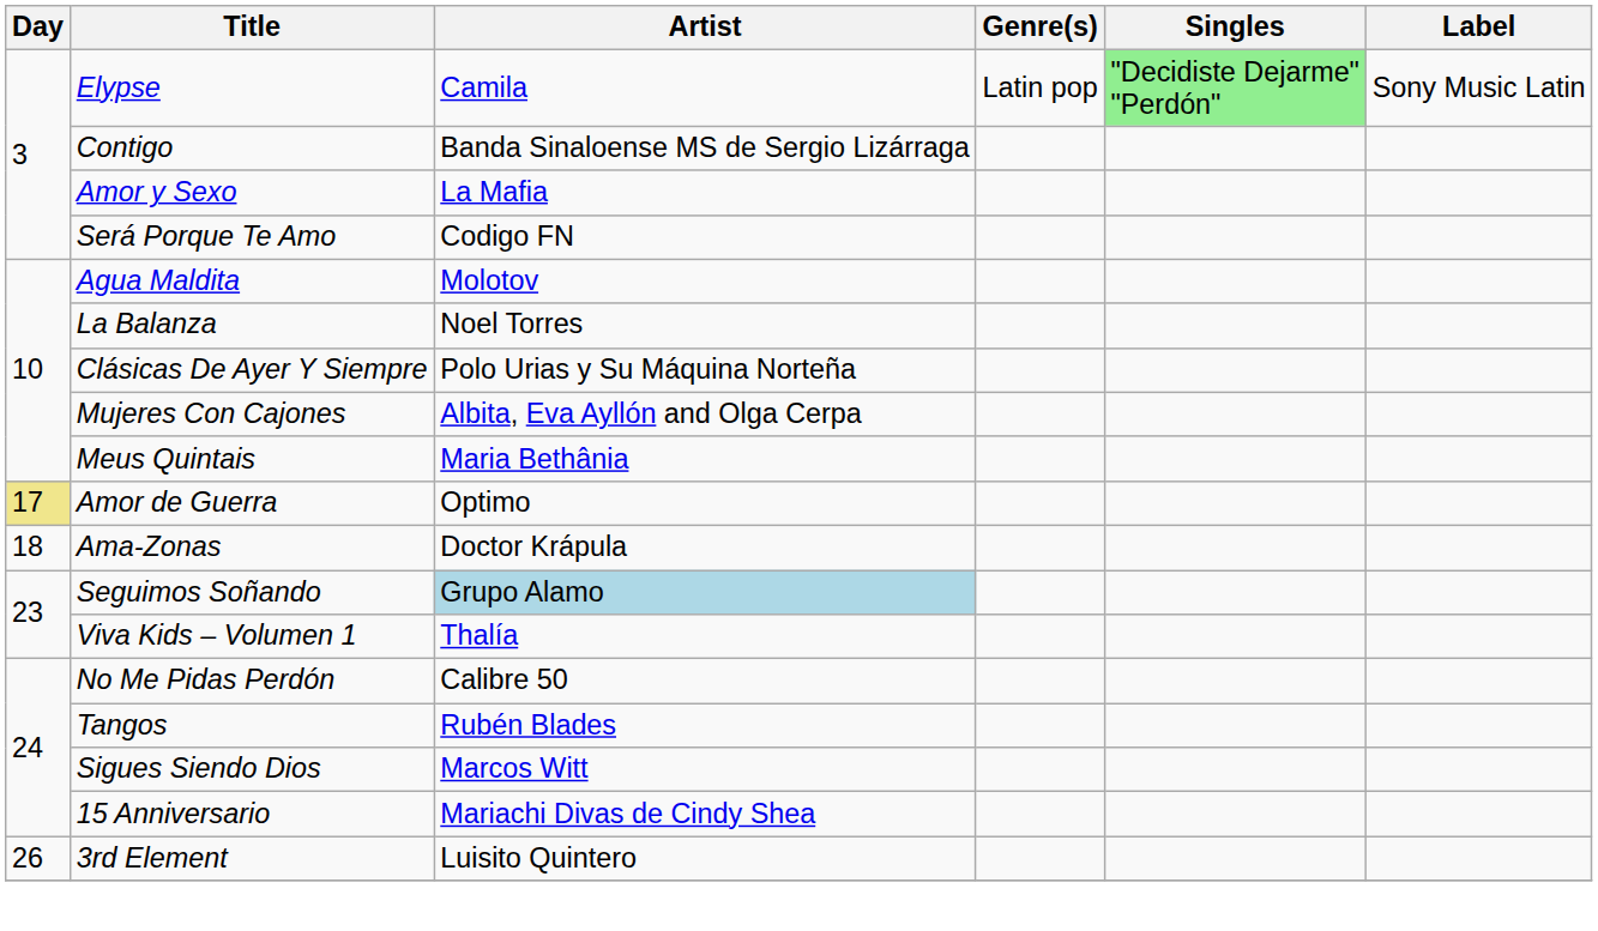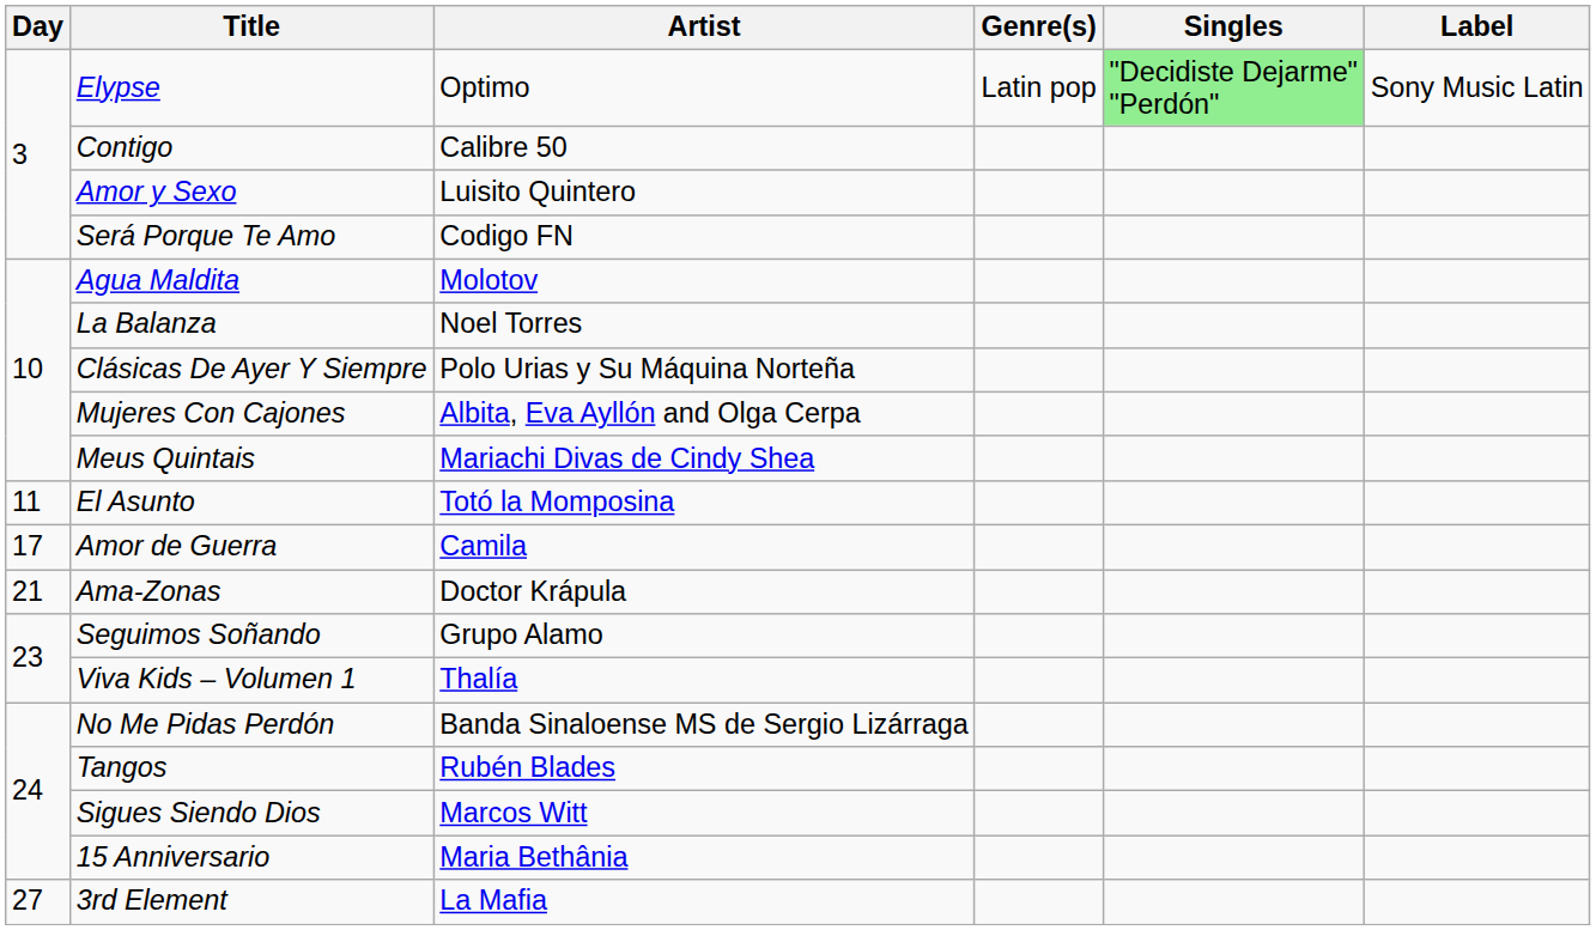 <table class="wikitable sortable" style="text-align: left;">
 <tr>
 <th>Day</th>
 <th>Title</th>
 <th>Artist</th>
 <th>Genre(s)</th>
 <th>Singles</th>
 <th>Label</th>
 </tr>
 <tr>
 <td rowspan="4">3</td>
 <td><em><a href='#'>Elypse</a></em></td>
-<td><a href='#'>Camila</a></td>
+<td>Optimo</td>
 <td>Latin pop</td>
 <td style="background: lightgreen;">"Decidiste Dejarme"<br>"Perdón"</td>
 <td>Sony Music Latin</td>
 </tr>
 <tr>
 <td><em>Contigo</em></td>
-<td>Banda Sinaloense MS de Sergio Lizárraga</td>
+<td>Calibre 50</td>
 <td></td>
 <td></td>
 <td></td>
 </tr>
 <tr>
 <td><em><a href='#'>Amor y Sexo</a></em></td>
-<td><a href='#'>La Mafia</a></td>
+<td>Luisito Quintero</td>
 <td></td>
 <td></td>
 <td></td>
 </tr>
 <tr>
 <td><em>Será Porque Te Amo</em></td>
 <td>Codigo FN</td>
 <td></td>
 <td></td>
 <td></td>
 </tr>
 <tr>
 <td rowspan="5">10</td>
 <td><em><a href='#'>Agua Maldita</a></em></td>
 <td><a href='#'>Molotov</a></td>
 <td></td>
 <td></td>
 <td></td>
 </tr>
 <tr>
 <td><em>La Balanza</em></td>
 <td>Noel Torres</td>
 <td></td>
 <td></td>
 <td></td>
 </tr>
 <tr>
 <td><em>Clásicas De Ayer Y Siempre</em></td>
 <td>Polo Urias y Su Máquina Norteña</td>
 <td></td>
 <td></td>
 <td></td>
 </tr>
 <tr>
 <td><em>Mujeres Con Cajones</em></td>
 <td><a href='#'>Albita</a>, <a href='#'>Eva Ayllón</a> and Olga Cerpa</td>
 <td></td>
 <td></td>
 <td></td>
 </tr>
 <tr>
 <td><em>Meus Quintais</em></td>
-<td><a href='#'>Maria Bethânia</a></td>
+<td><a href='#'>Mariachi Divas de Cindy Shea</a></td>
 <td></td>
 <td></td>
 <td></td>
 </tr>
 <tr>
-<td style="background: khaki;">17</td>
-<td><em>Amor de Guerra</em></td>
-<td>Optimo</td>
+<td>11</td>
+<td><em>El Asunto</em></td>
+<td><a href='#'>Totó la Momposina</a></td>
 <td></td>
 <td></td>
 <td></td>
 </tr>
 <tr>
-<td>18</td>
+<td>17</td>
+<td><em>Amor de Guerra</em></td>
+<td><a href='#'>Camila</a></td>
+<td></td>
+<td></td>
+<td></td>
+</tr>
+<tr>
+<td>21</td>
 <td><em>Ama-Zonas</em></td>
 <td>Doctor Krápula</td>
 <td></td>
 <td></td>
 <td></td>
 </tr>
 <tr>
 <td rowspan="2">23</td>
 <td><em>Seguimos Soñando</em></td>
-<td style="background: lightblue;">Grupo Alamo</td>
+<td>Grupo Alamo</td>
 <td></td>
 <td></td>
 <td></td>
 </tr>
 <tr>
 <td><em>Viva Kids – Volumen 1</em></td>
 <td><a href='#'>Thalía</a></td>
 <td></td>
 <td></td>
 <td></td>
 </tr>
 <tr>
 <td rowspan="4">24</td>
 <td><em>No Me Pidas Perdón</em></td>
-<td>Calibre 50</td>
+<td>Banda Sinaloense MS de Sergio Lizárraga</td>
 <td></td>
 <td></td>
 <td></td>
 </tr>
 <tr>
 <td><em>Tangos</em></td>
 <td><a href='#'>Rubén Blades</a></td>
 <td></td>
 <td></td>
 <td></td>
 </tr>
 <tr>
 <td><em>Sigues Siendo Dios</em></td>
 <td><a href='#'>Marcos Witt</a></td>
 <td></td>
 <td></td>
 <td></td>
 </tr>
 <tr>
 <td><em>15 Anniversario</em></td>
-<td><a href='#'>Mariachi Divas de Cindy Shea</a></td>
+<td><a href='#'>Maria Bethânia</a></td>
 <td></td>
 <td></td>
 <td></td>
 </tr>
 <tr>
-<td>26</td>
+<td>27</td>
 <td><em>3rd Element</em></td>
-<td>Luisito Quintero</td>
+<td><a href='#'>La Mafia</a></td>
 <td></td>
 <td></td>
 <td></td>
 </tr>
 <tr>
 </tr>
 </table>
